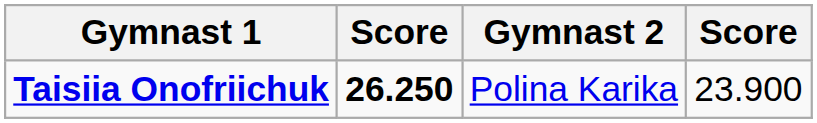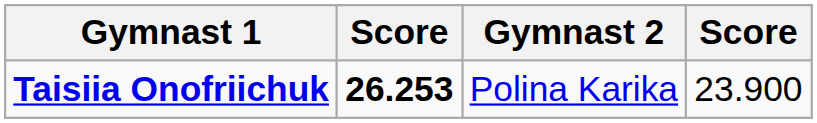 <table class="wikitable">
 <tr>
 <th>Gymnast 1</th>
 <th>Score</th>
 <th>Gymnast 2</th>
 <th>Score</th>
 </tr>
 <tr>
 <td><strong><a href='#'>Taisiia Onofriichuk</a></strong></td>
-<td><strong>26.250</strong></td>
+<td><strong>26.253</strong></td>
 <td><a href='#'>Polina Karika</a></td>
 <td>23.900</td>
 </tr>
 </table>
